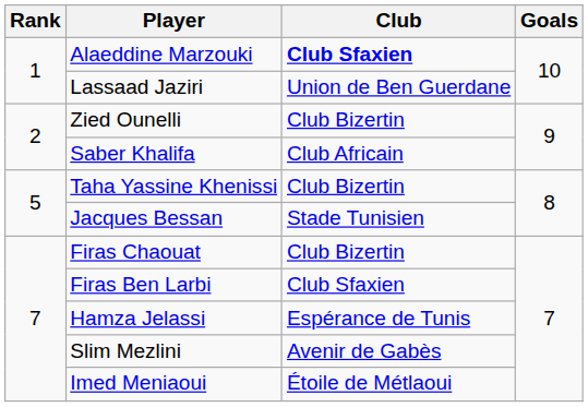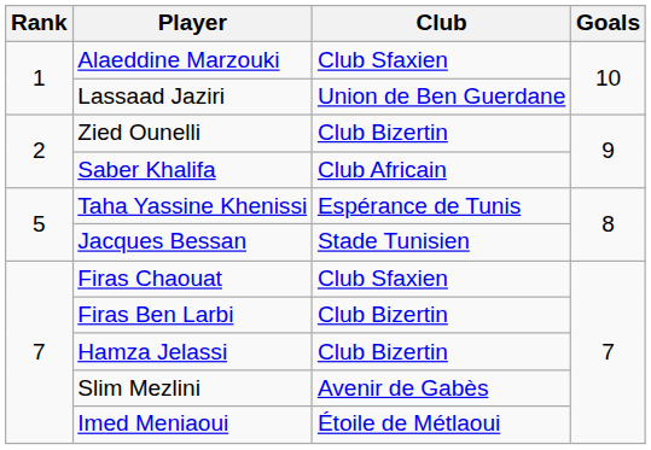 <table class=wikitable style=text-align:center>
 <tr>
 <th>Rank</th>
 <th>Player</th>
 <th>Club</th>
 <th>Goals</th>
 </tr>
 <tr>
 <td rowspan=2>1</td>
 <td align="left"> <a href='#'>Alaeddine Marzouki</a></td>
-<td align="left"><strong><a href='#'>Club Sfaxien</a></strong></td>
+<td align="left"><a href='#'>Club Sfaxien</a></td>
 <td rowspan=2>10</td>
 </tr>
 <tr>
 <td align="left"> Lassaad Jaziri</td>
 <td align="left"><a href='#'>Union de Ben Guerdane</a></td>
 </tr>
 <tr>
 <td rowspan=2>2</td>
 <td align="left"> Zied Ounelli</td>
 <td align="left"><a href='#'>Club Bizertin</a></td>
 <td rowspan=2>9</td>
 </tr>
 <tr>
 <td align="left"> <a href='#'>Saber Khalifa</a></td>
 <td align="left"><a href='#'>Club Africain</a></td>
 </tr>
 <tr>
 <td rowspan=2>5</td>
 <td align="left"> <a href='#'>Taha Yassine Khenissi</a></td>
-<td align="left"><a href='#'>Club Bizertin</a></td>
+<td align="left"><a href='#'>Espérance de Tunis</a></td>
 <td rowspan=2>8</td>
 </tr>
 <tr>
 <td align="left"> <a href='#'>Jacques Bessan</a></td>
 <td align="left"><a href='#'>Stade Tunisien</a></td>
 </tr>
 <tr>
 <td rowspan=5>7</td>
 <td align="left"> <a href='#'>Firas Chaouat</a></td>
-<td align="left"><a href='#'>Club Bizertin</a></td>
+<td align="left"><a href='#'>Club Sfaxien</a></td>
 <td rowspan=5>7</td>
 </tr>
 <tr>
 <td align="left"> <a href='#'>Firas Ben Larbi</a></td>
-<td align="left"><a href='#'>Club Sfaxien</a></td>
+<td align="left"><a href='#'>Club Bizertin</a></td>
 </tr>
 <tr>
 <td align="left"> <a href='#'>Hamza Jelassi</a></td>
-<td align="left"><a href='#'>Espérance de Tunis</a></td>
+<td align="left"><a href='#'>Club Bizertin</a></td>
 </tr>
 <tr>
 <td align="left"> Slim Mezlini</td>
 <td align="left"><a href='#'>Avenir de Gabès</a></td>
 </tr>
 <tr>
 <td align="left"> <a href='#'>Imed Meniaoui</a></td>
 <td align="left"><a href='#'>Étoile de Métlaoui</a></td>
 </tr>
 </table>
